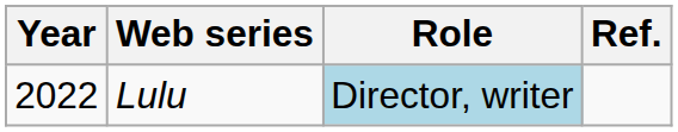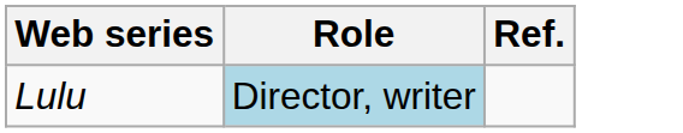 <table class="sortable wikitable plainrowheaders">
 <tr>
-<th>Year</th>
 <th>Web series</th>
 <th>Role</th>
 <th class="unsortable">Ref.</th>
 </tr>
 <tr>
-<td>2022</td>
 <td><em>Lulu</em></td>
 <td style="background: lightblue;">Director, writer</td>
 <td></td>
 </tr>
 </table>
